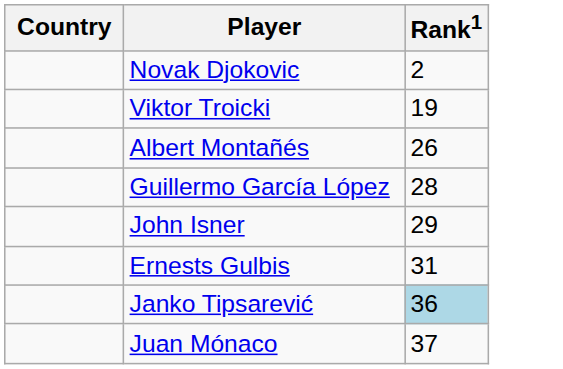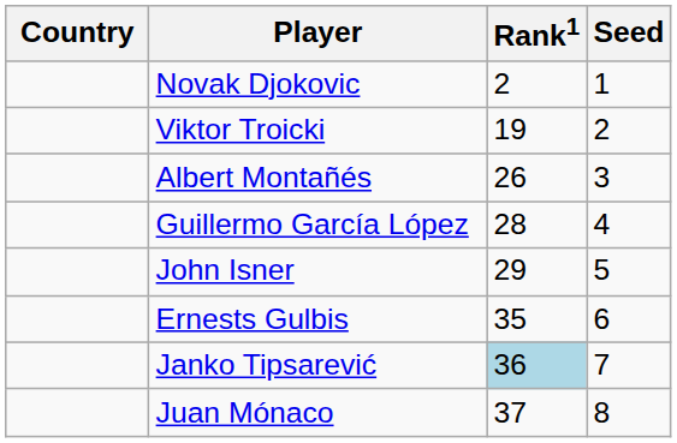 <table class=wikitable>
 <tr>
 <th width="70">Country</th>
 <th width="175">Player</th>
 <th>Rank<sup>1</sup></th>
+<th>Seed</th>
 </tr>
 <tr>
 <td></td>
 <td><a href='#'>Novak Djokovic</a></td>
 <td>2</td>
+<td>1</td>
 </tr>
 <tr>
 <td></td>
 <td><a href='#'>Viktor Troicki</a></td>
 <td>19</td>
+<td>2</td>
 </tr>
 <tr>
 <td></td>
 <td><a href='#'>Albert Montañés</a></td>
 <td>26</td>
+<td>3</td>
 </tr>
 <tr>
 <td></td>
 <td><a href='#'>Guillermo García López</a></td>
 <td>28</td>
+<td>4</td>
 </tr>
 <tr>
 <td></td>
 <td><a href='#'>John Isner</a></td>
 <td>29</td>
+<td>5</td>
 </tr>
 <tr>
 <td></td>
 <td><a href='#'>Ernests Gulbis</a></td>
-<td>31</td>
+<td>35</td>
+<td>6</td>
 </tr>
 <tr>
 <td></td>
 <td><a href='#'>Janko Tipsarević</a></td>
 <td style="background: lightblue;">36</td>
+<td>7</td>
 </tr>
 <tr>
 <td></td>
 <td><a href='#'>Juan Mónaco</a></td>
 <td>37</td>
+<td>8</td>
 </tr>
 </table>
